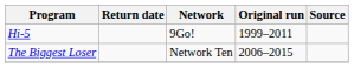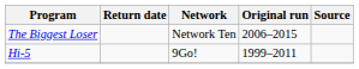 <table class="wikitable plainrowheaders sortable">
 <tr>
 <th scope="col">Program</th>
 <th scope="col">Return date</th>
 <th scope="col">Network</th>
 <th scope="col">Original run</th>
 <th scope="col" class="unsortable">Source</th>
 </tr>
 <tr>
+<td><em><a href='#'>The Biggest Loser</a></em></td>
+<td></td>
+<td>Network Ten</td>
+<td>2006–2015</td>
+<td></td>
+</tr>
+<tr>
 <td><em><a href='#'>Hi-5</a></em></td>
 <td></td>
 <td>9Go!</td>
 <td>1999–2011</td>
 <td></td>
 </tr>
 <tr>
-<td><em><a href='#'>The Biggest Loser</a></em></td>
-<td></td>
-<td>Network Ten</td>
-<td>2006–2015</td>
-<td></td>
-</tr>
-<tr>
 </tr>
 </table>
